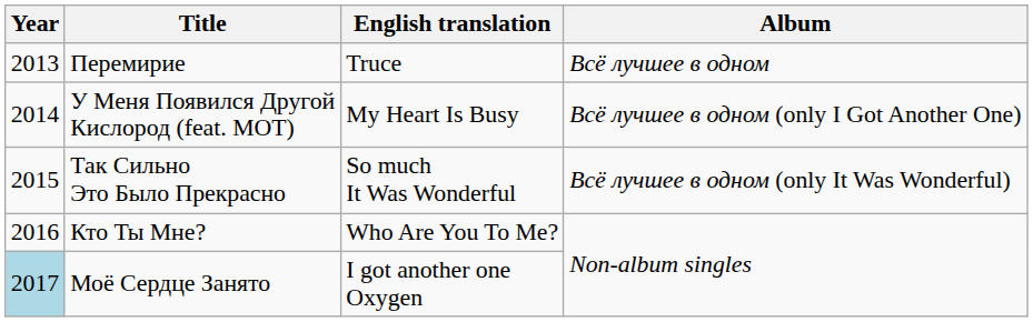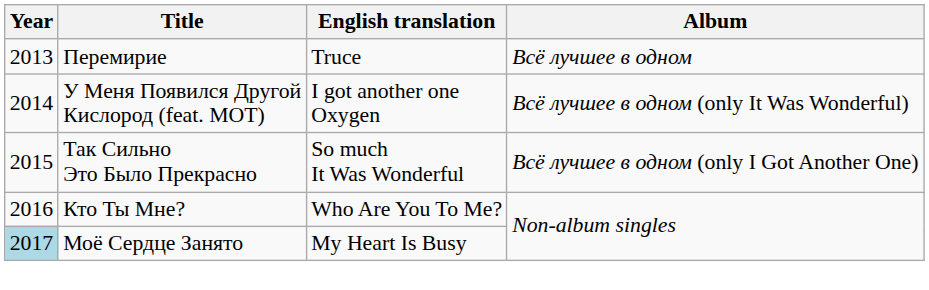 <table class="wikitable">
 <tr>
 <th>Year</th>
 <th>Title</th>
 <th>English translation</th>
 <th>Album</th>
 </tr>
 <tr>
 <td>2013</td>
 <td>Перемирие</td>
 <td>Truce</td>
 <td><em>Всё лучшее в одном</em></td>
 </tr>
 <tr>
 <td>2014</td>
 <td>У Меня Появился Другой<br>Кислород (feat. MOT)</td>
-<td>My Heart Is Busy</td>
-<td><em>Всё лучшее в одном</em> (only I Got Another One)</td>
+<td>I got another one<br>Oxygen</td>
+<td><em>Всё лучшее в одном</em> (only It Was Wonderful)</td>
 </tr>
 <tr>
 <td>2015</td>
 <td>Так Сильно<br>Это Было Прекрасно</td>
 <td>So much<br>It Was Wonderful</td>
-<td><em>Всё лучшее в одном</em> (only It Was Wonderful)</td>
+<td><em>Всё лучшее в одном</em> (only I Got Another One)</td>
 </tr>
 <tr>
 <td>2016</td>
 <td>Кто Ты Мне?</td>
 <td>Who Are You To Me?</td>
 <td rowspan="2"><em>Non-album singles</em></td>
 </tr>
 <tr>
 <td style="background: lightblue;">2017</td>
 <td>Моё Сердце Занято</td>
-<td>I got another one<br>Oxygen</td>
+<td>My Heart Is Busy</td>
 </tr>
 </table>
